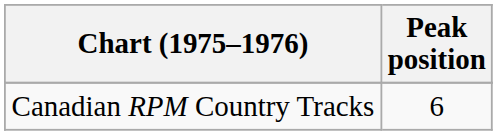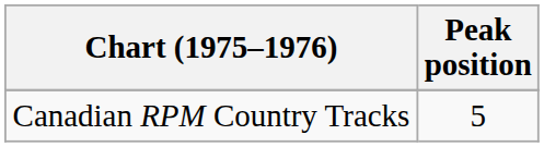 <table class="wikitable sortable">
 <tr>
 <th align="left">Chart (1975–1976)</th>
 <th align="center">Peak<br>position</th>
 </tr>
 <tr>
 </tr>
 <tr>
 <td align="left">Canadian <em>RPM</em> Country Tracks</td>
-<td align="center">6</td>
+<td align="center">5</td>
 </tr>
 </table>
